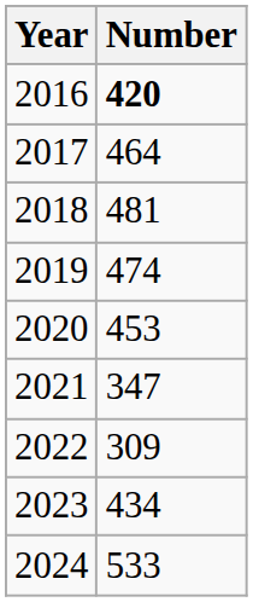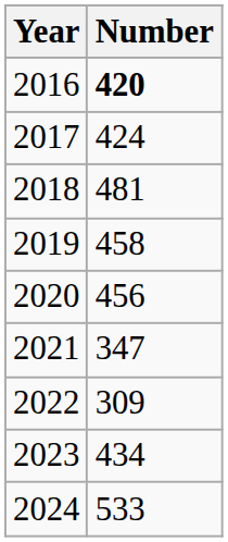 <table class="wikitable sortable">
 <tr>
 <th>Year</th>
 <th>Number</th>
 </tr>
 <tr>
 <td>2016</td>
 <td><strong>420</strong></td>
 </tr>
 <tr>
 <td>2017</td>
-<td>464</td>
+<td>424</td>
 </tr>
 <tr>
 <td>2018</td>
 <td>481</td>
 </tr>
 <tr>
 <td>2019</td>
-<td>474</td>
+<td>458</td>
 </tr>
 <tr>
 <td>2020</td>
-<td>453</td>
+<td>456</td>
 </tr>
 <tr>
 <td>2021</td>
 <td>347</td>
 </tr>
 <tr>
 <td>2022</td>
 <td>309</td>
 </tr>
 <tr>
 <td>2023</td>
 <td>434</td>
 </tr>
 <tr>
 <td>2024</td>
 <td>533</td>
 </tr>
 </table>
